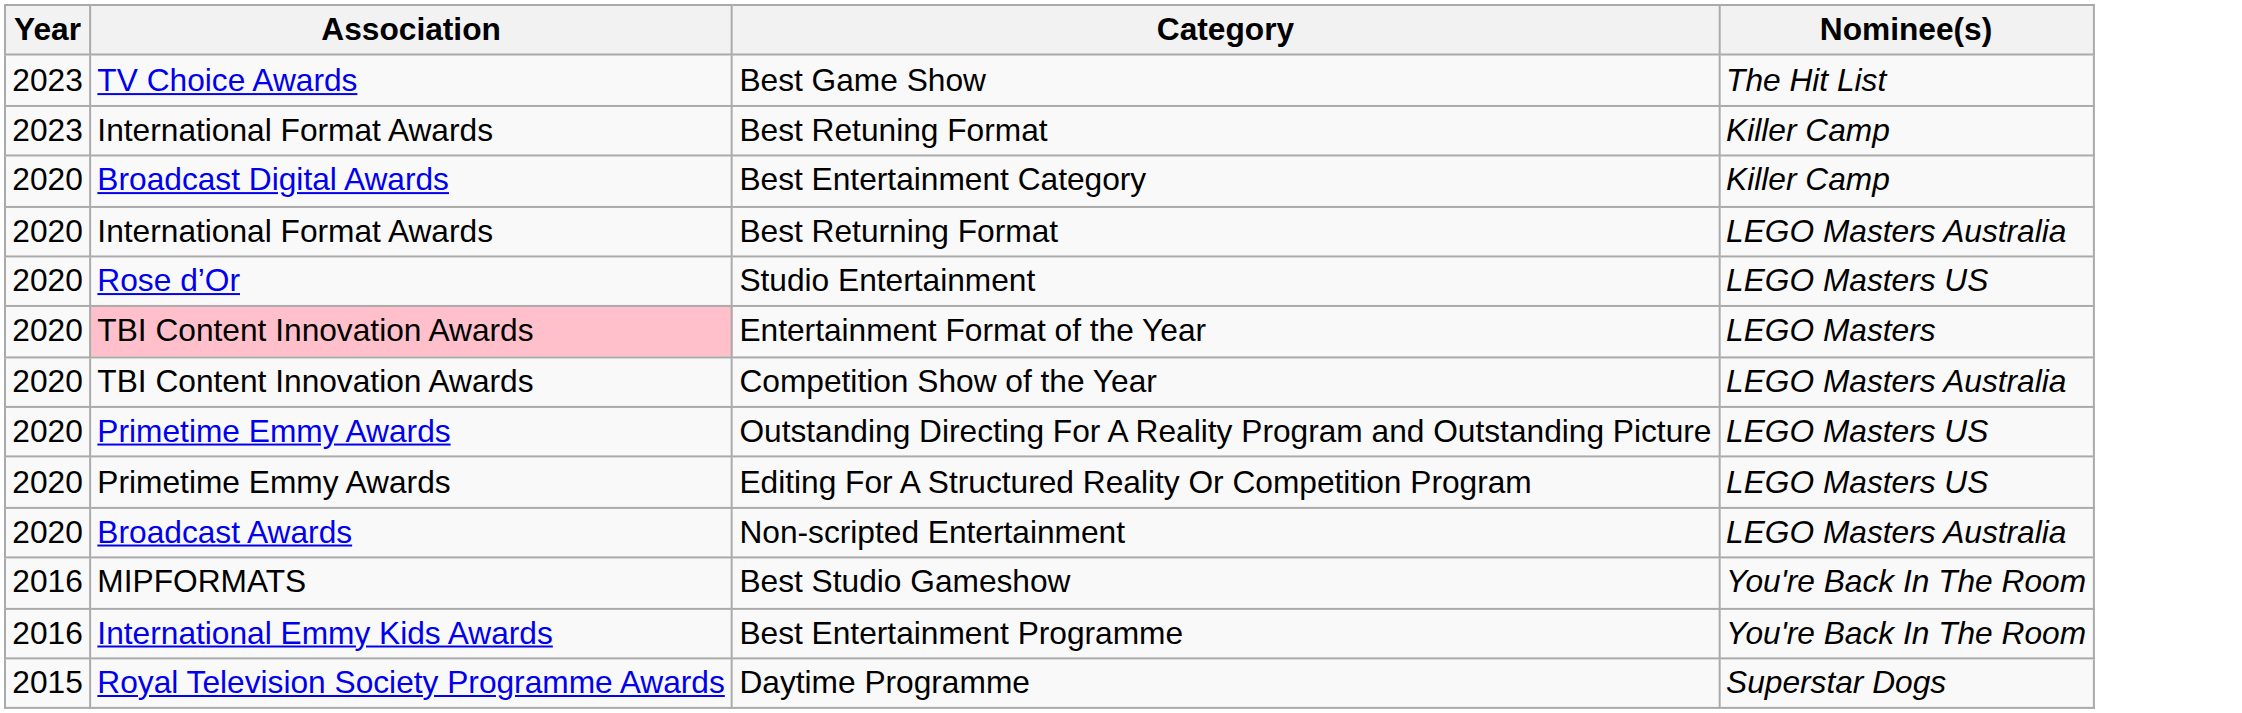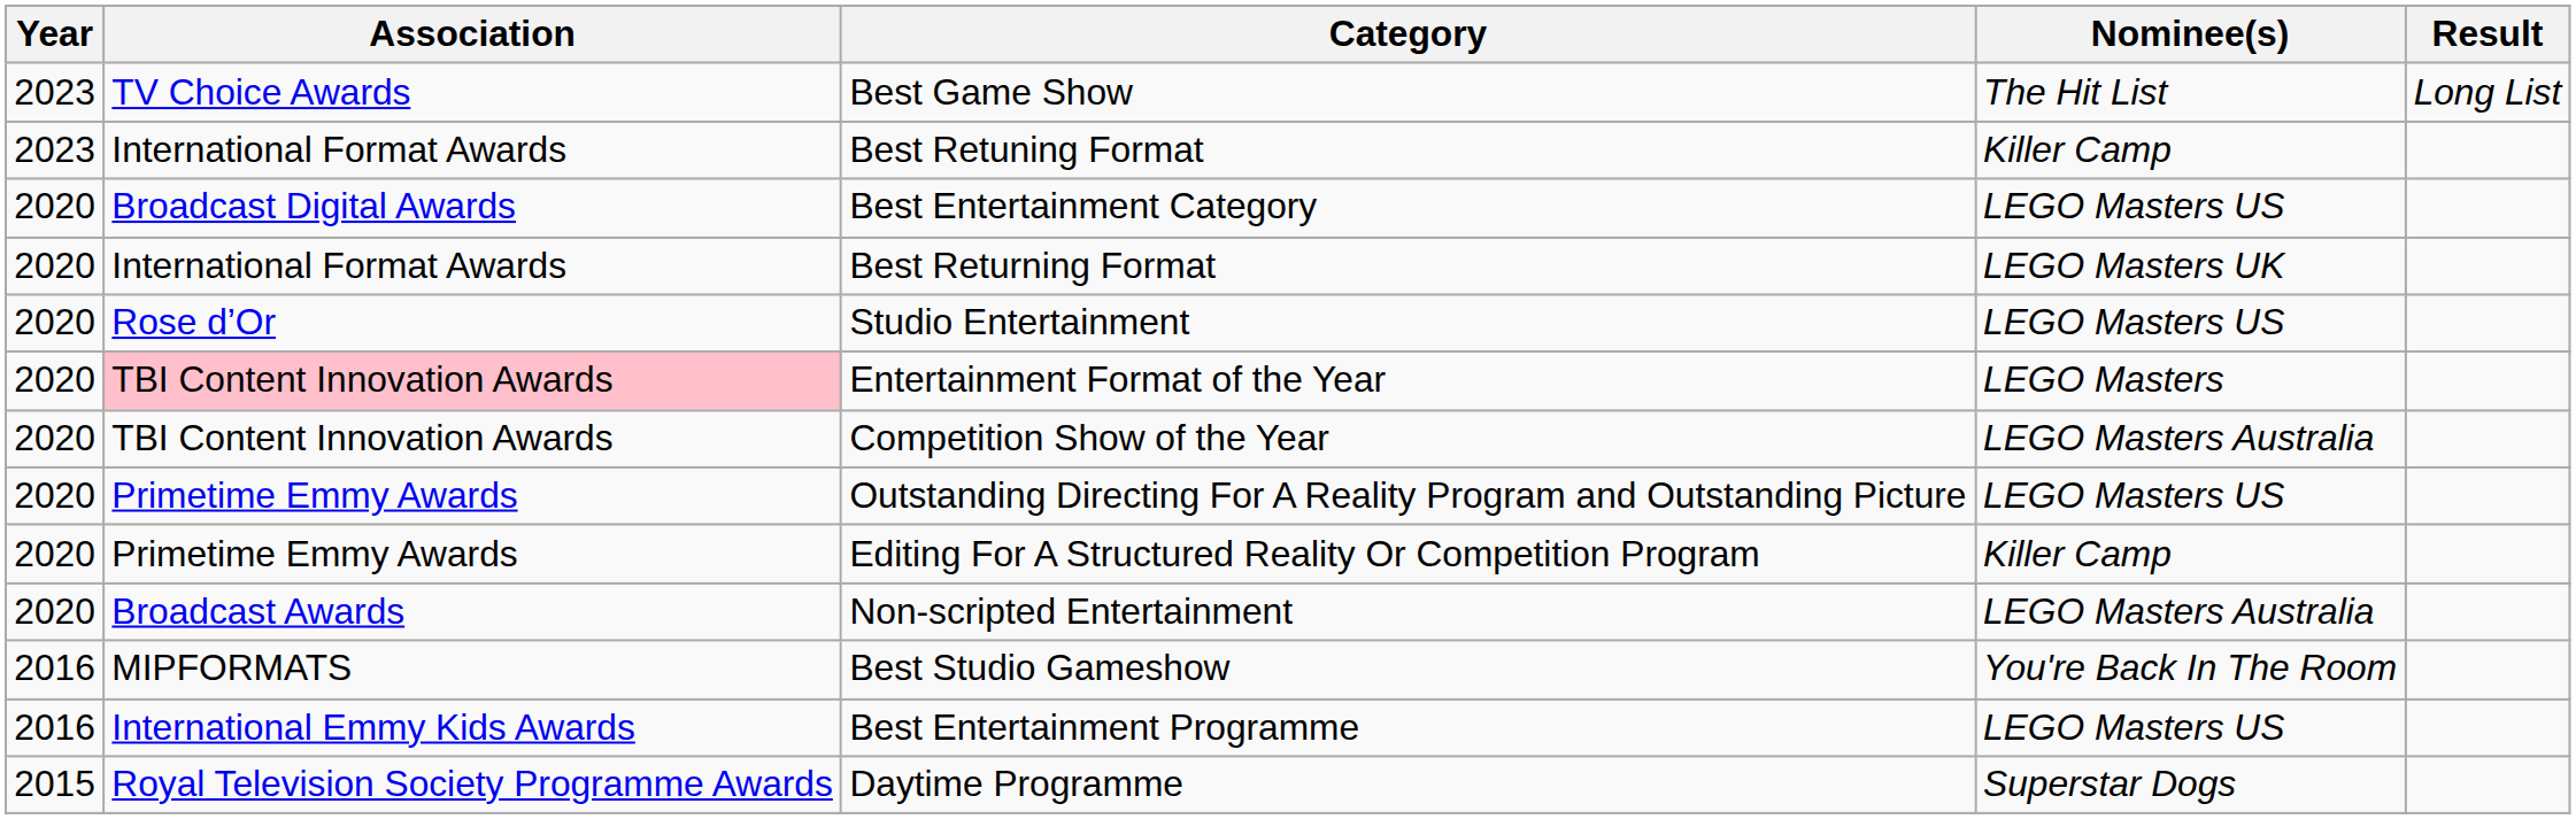 <table class="wikitable">
 <tr>
 <th>Year</th>
 <th>Association</th>
 <th>Category</th>
 <th>Nominee(s)</th>
+<th>Result</th>
 </tr>
 <tr>
 <td>2023</td>
 <td><a href='#'>TV Choice Awards</a></td>
 <td>Best Game Show</td>
 <td><em>The Hit List</em></td>
+<td><em>Long List</em></td>
 </tr>
 <tr>
 <td>2023</td>
 <td>International Format Awards</td>
 <td>Best Retuning Format</td>
 <td><em>Killer Camp</em></td>
+<td></td>
 </tr>
 <tr>
 <td>2020</td>
 <td><a href='#'>Broadcast Digital Awards</a></td>
 <td>Best Entertainment Category</td>
-<td><em>Killer Camp</em></td>
+<td><em>LEGO Masters US</em></td>
+<td></td>
 </tr>
 <tr>
 <td>2020</td>
 <td>International Format Awards</td>
 <td>Best Returning Format</td>
-<td><em>LEGO Masters Australia</em></td>
+<td><em>LEGO Masters UK</em></td>
+<td></td>
 </tr>
 <tr>
 <td>2020</td>
 <td><a href='#'>Rose d’Or</a></td>
 <td>Studio Entertainment</td>
 <td><em>LEGO Masters US</em></td>
+<td></td>
 </tr>
 <tr>
 <td>2020</td>
 <td style="background: pink;">TBI Content Innovation Awards</td>
 <td>Entertainment Format of the Year</td>
 <td><em>LEGO Masters</em></td>
+<td></td>
 </tr>
 <tr>
 <td>2020</td>
 <td>TBI Content Innovation Awards</td>
 <td>Competition Show of the Year</td>
 <td><em>LEGO Masters Australia</em></td>
+<td></td>
 </tr>
 <tr>
 <td>2020</td>
 <td><a href='#'>Primetime Emmy Awards</a></td>
 <td>Outstanding Directing For A Reality Program and Outstanding Picture</td>
 <td><em>LEGO Masters US</em></td>
+<td></td>
 </tr>
 <tr>
 <td>2020</td>
 <td>Primetime Emmy Awards</td>
 <td>Editing For A Structured Reality Or Competition Program</td>
-<td><em>LEGO Masters US</em></td>
+<td><em>Killer Camp</em></td>
+<td></td>
 </tr>
 <tr>
 <td>2020</td>
 <td><a href='#'>Broadcast Awards</a></td>
 <td>Non-scripted Entertainment</td>
 <td><em>LEGO Masters Australia</em></td>
+<td></td>
 </tr>
 <tr>
 <td>2016</td>
 <td>MIPFORMATS</td>
 <td>Best Studio Gameshow</td>
 <td><em>You're Back In The Room</em></td>
+<td></td>
 </tr>
 <tr>
 <td>2016</td>
 <td><a href='#'>International Emmy Kids Awards</a></td>
 <td>Best Entertainment Programme</td>
-<td><em>You're Back In The Room</em></td>
+<td><em>LEGO Masters US</em></td>
+<td></td>
 </tr>
 <tr>
 <td>2015</td>
 <td><a href='#'>Royal Television Society Programme Awards</a></td>
 <td>Daytime Programme</td>
 <td><em>Superstar Dogs</em></td>
+<td></td>
 </tr>
 </table>
